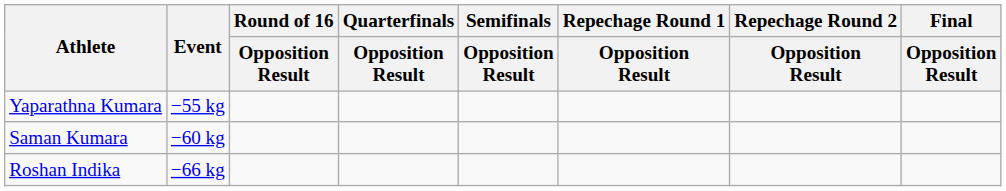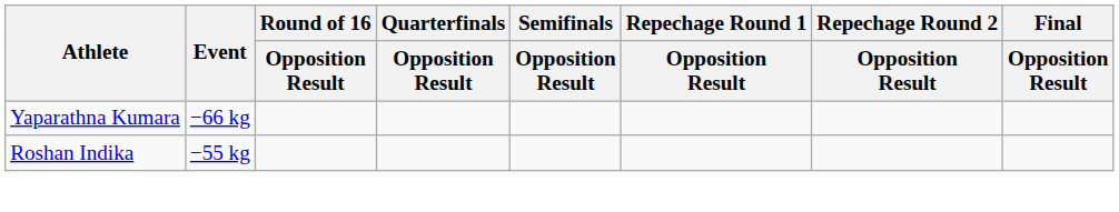 <table class="wikitable" style="font-size:90%">
 <tr>
 <th rowspan="2">Athlete</th>
 <th rowspan="2">Event</th>
 <th>Round of 16</th>
 <th>Quarterfinals</th>
 <th>Semifinals</th>
 <th>Repechage Round 1</th>
 <th>Repechage Round 2</th>
 <th>Final</th>
 </tr>
 <tr>
 <th>Opposition<br>Result</th>
 <th>Opposition<br>Result</th>
 <th>Opposition<br>Result</th>
 <th>Opposition<br>Result</th>
 <th>Opposition<br>Result</th>
 <th>Opposition<br>Result</th>
 </tr>
 <tr>
 <td><a href='#'>Yaparathna Kumara</a></td>
-<td><a href='#'>−55 kg</a></td>
-<td></td>
-<td></td>
-<td></td>
-<td></td>
-<td></td>
-<td></td>
-</tr>
-<tr>
-<td><a href='#'>Saman Kumara</a></td>
-<td><a href='#'>−60 kg</a></td>
+<td><a href='#'>−66 kg</a></td>
 <td></td>
 <td></td>
 <td></td>
 <td></td>
 <td></td>
 <td></td>
 </tr>
 <tr>
 <td><a href='#'>Roshan Indika</a></td>
-<td><a href='#'>−66 kg</a></td>
+<td><a href='#'>−55 kg</a></td>
 <td></td>
 <td></td>
 <td></td>
 <td></td>
 <td></td>
 <td></td>
 </tr>
 </table>
